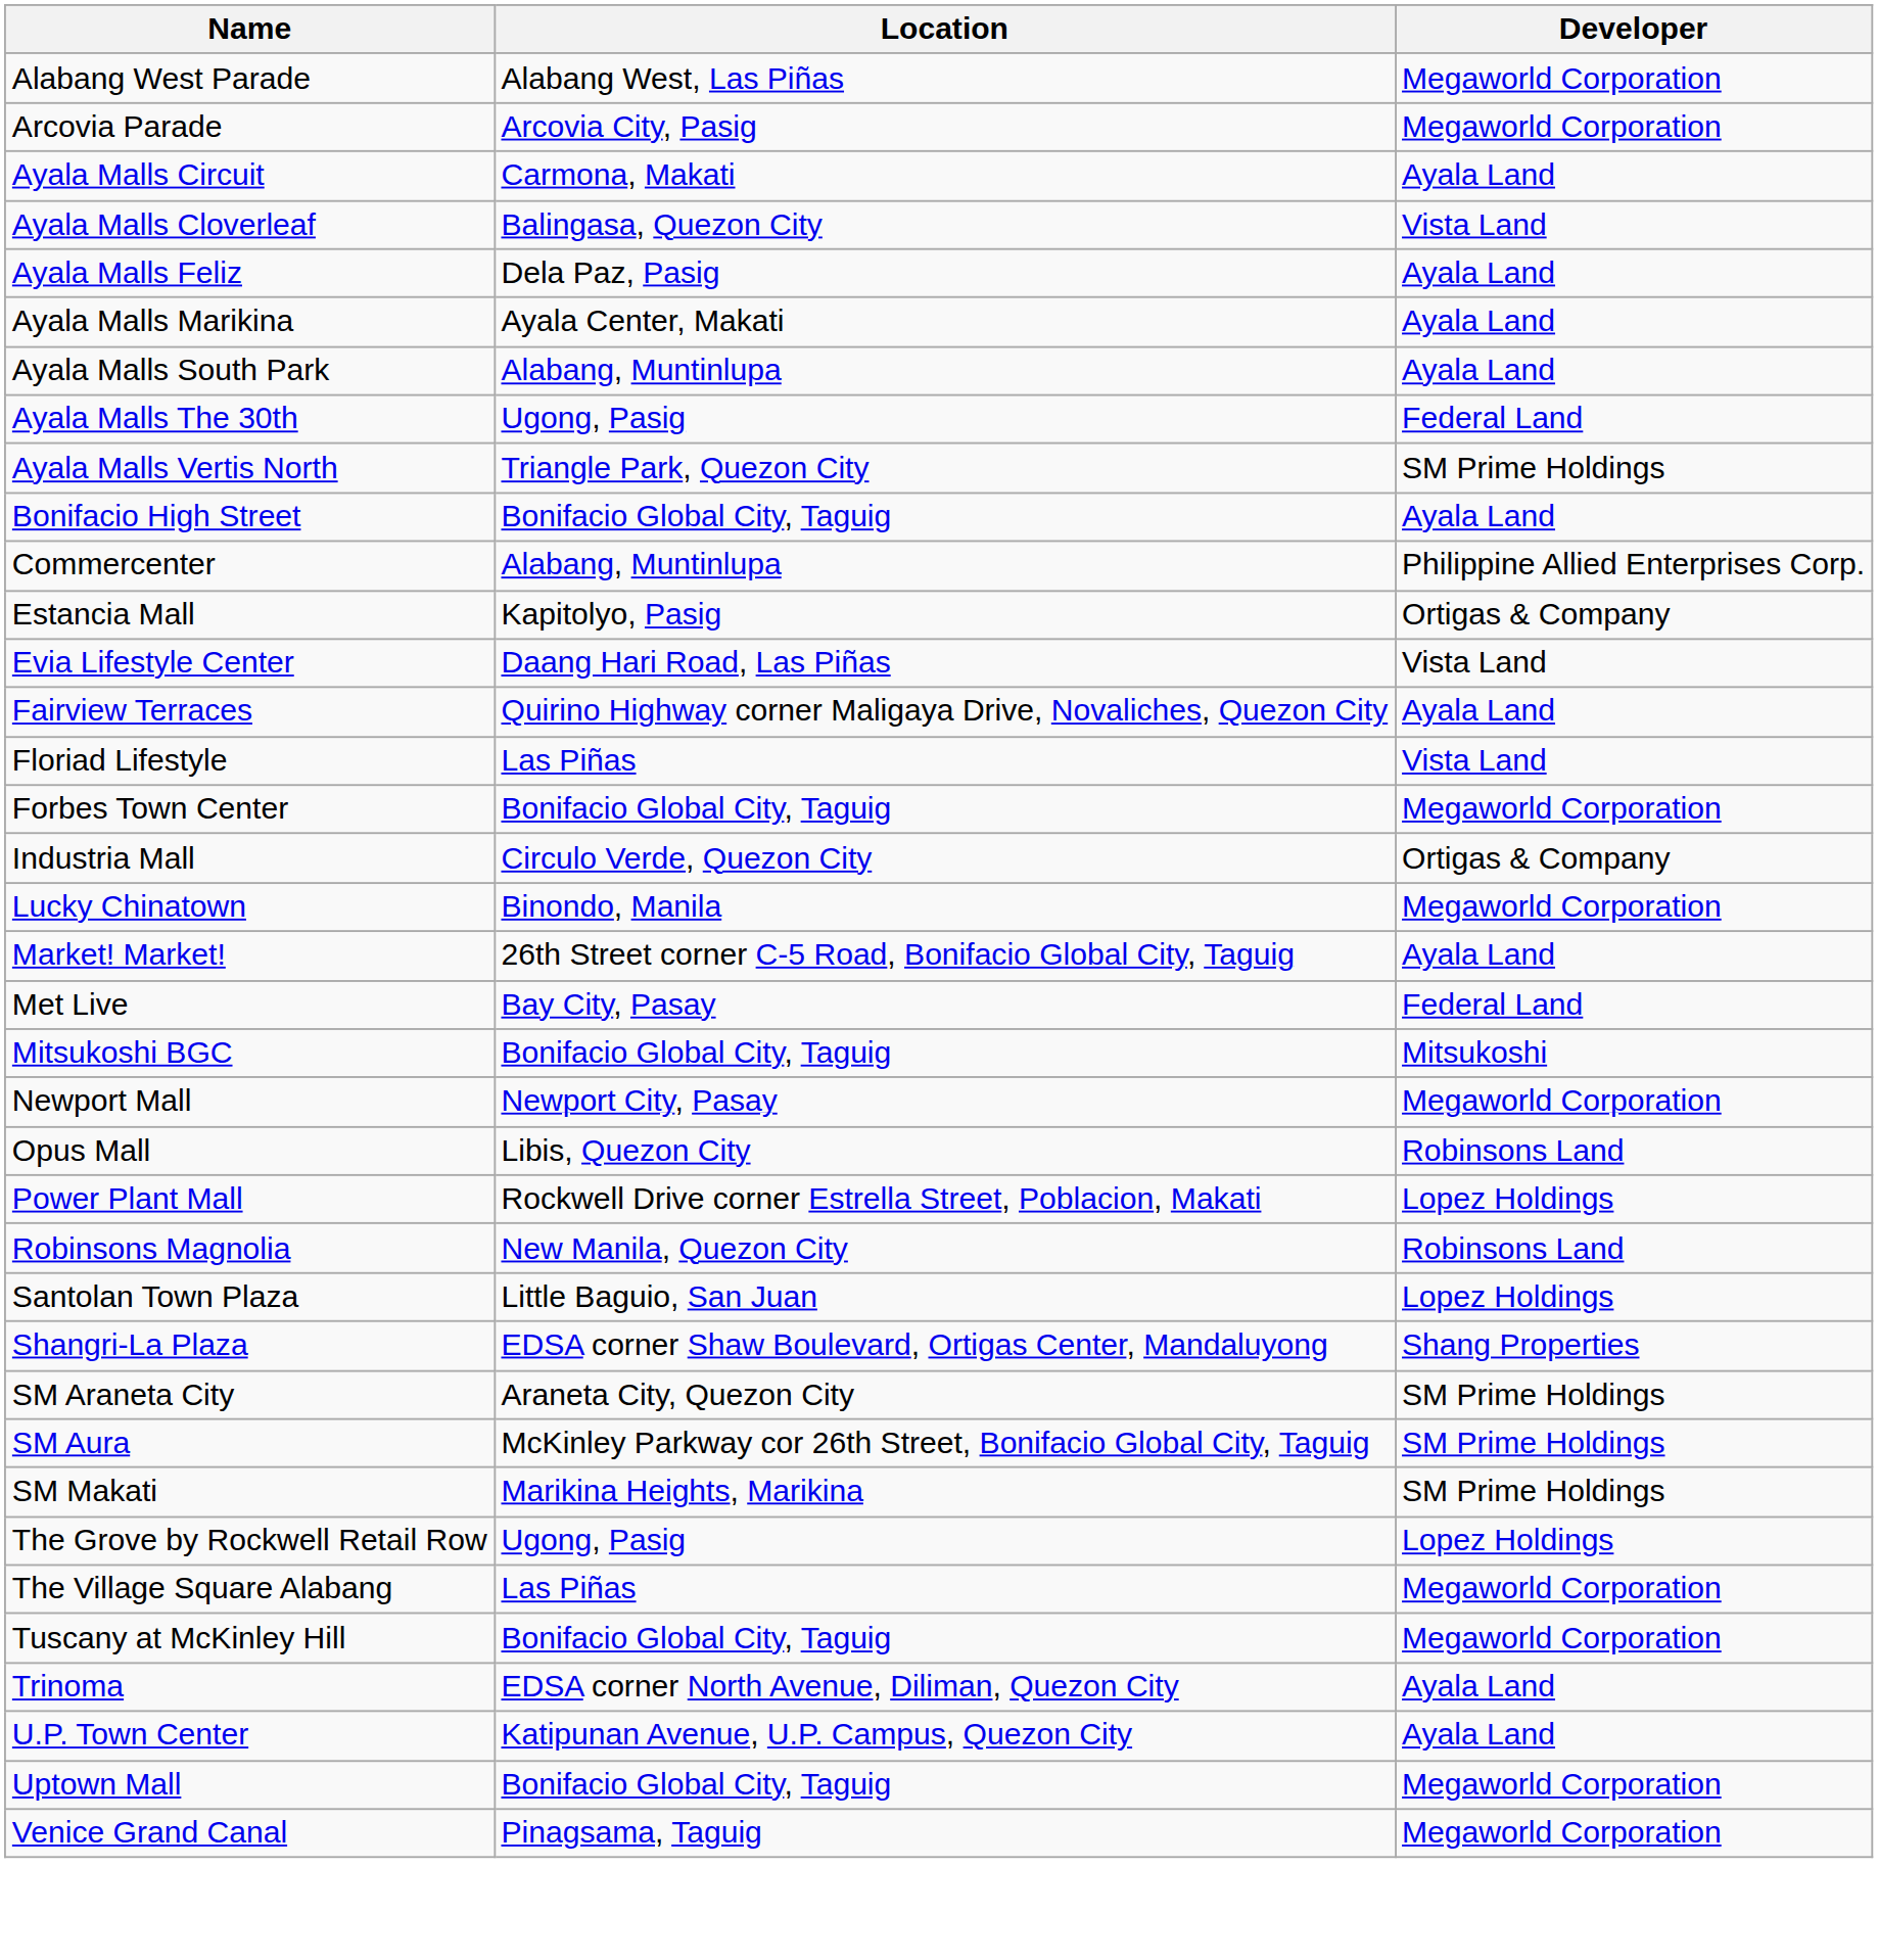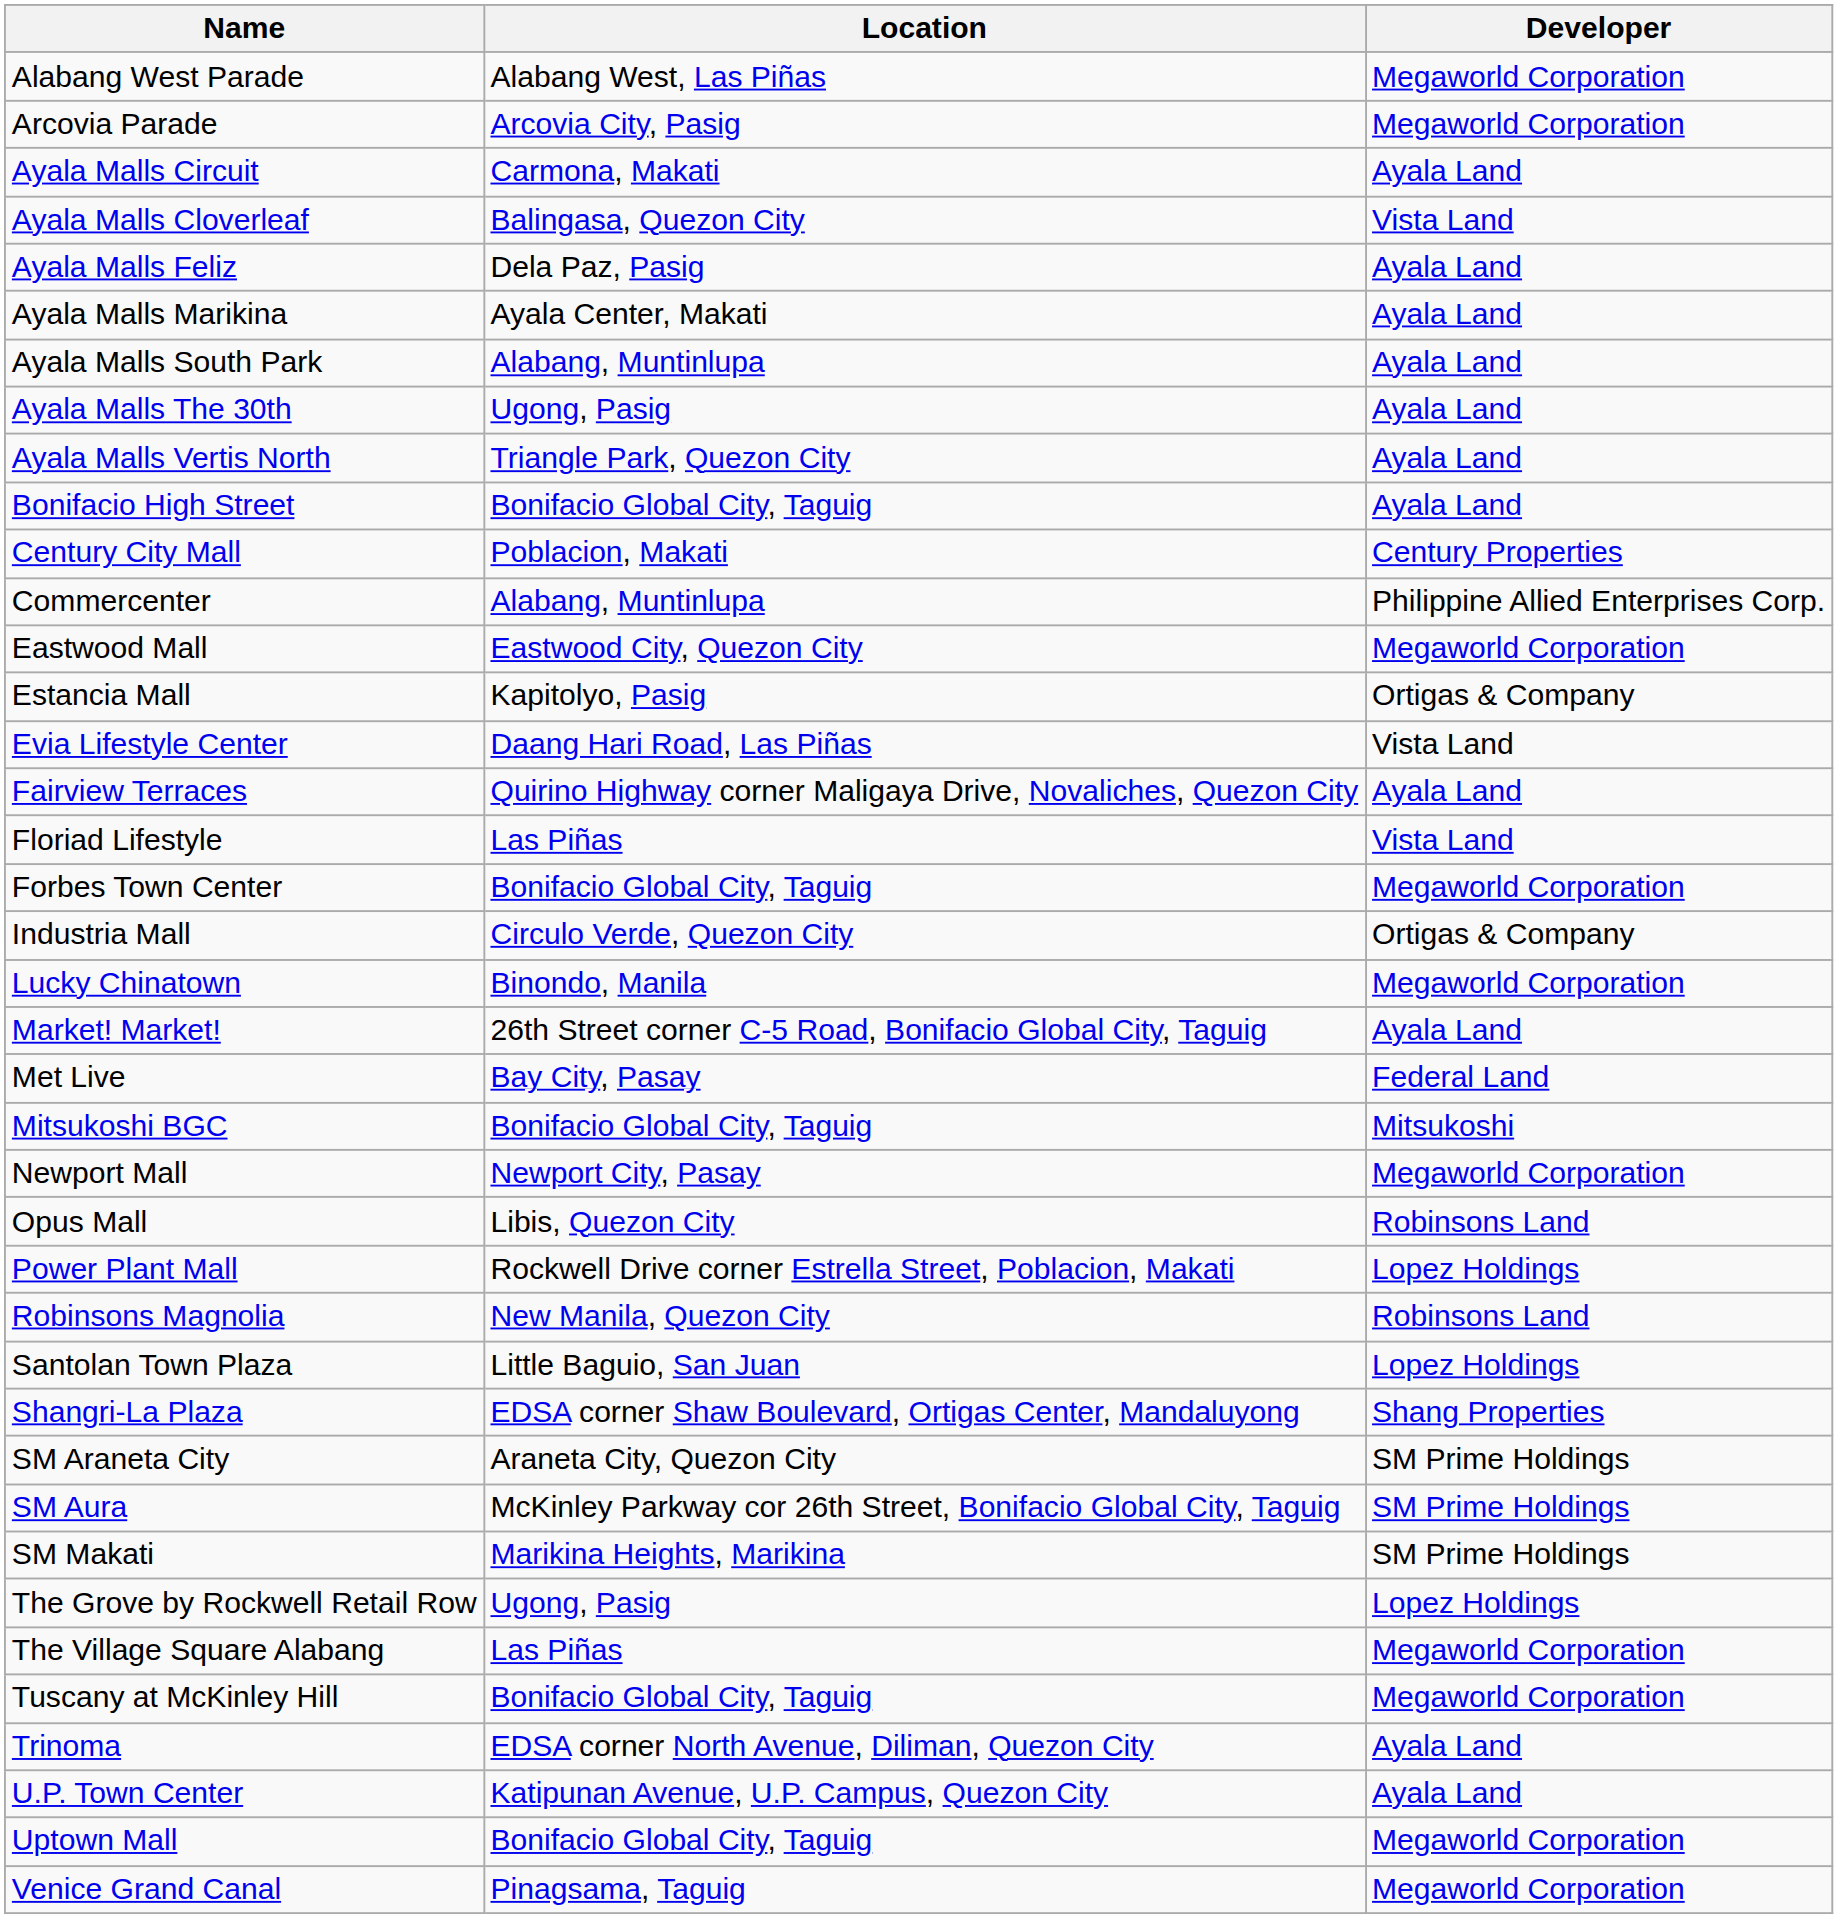 <table class="wikitable sortable">
 <tr>
 <th>Name</th>
 <th>Location</th>
 <th>Developer</th>
 </tr>
 <tr>
 <td>Alabang West Parade</td>
 <td data-sort-value="Las Pinas, Alabang West">Alabang West, <a href='#'>Las Piñas</a></td>
 <td><a href='#'>Megaworld Corporation</a></td>
 </tr>
 <tr>
 <td>Arcovia Parade</td>
 <td data-sort-value="Pasig, Arcovia City"><a href='#'>Arcovia City</a>, <a href='#'>Pasig</a></td>
 <td><a href='#'>Megaworld Corporation</a></td>
 </tr>
 <tr>
 <td><a href='#'>Ayala Malls Circuit</a></td>
 <td data-sort-value="Makati, Circuit Makati"><a href='#'>Carmona</a>, <a href='#'>Makati</a></td>
 <td><a href='#'>Ayala Land</a></td>
 </tr>
 <tr>
 <td><a href='#'>Ayala Malls Cloverleaf</a></td>
 <td data-sort-value="Quezon City, Balingasa"><a href='#'>Balingasa</a>, <a href='#'>Quezon City</a></td>
 <td><a href='#'>Vista Land</a></td>
 </tr>
 <tr>
 <td><a href='#'>Ayala Malls Feliz</a></td>
 <td>Dela Paz, <a href='#'>Pasig</a></td>
 <td><a href='#'>Ayala Land</a></td>
 </tr>
 <tr>
 <td>Ayala Malls Marikina</td>
 <td>Ayala Center, Makati</td>
 <td><a href='#'>Ayala Land</a></td>
 </tr>
 <tr>
 <td>Ayala Malls South Park</td>
 <td data-sort-value="Muntinlupa, Alabang"><a href='#'>Alabang</a>, <a href='#'>Muntinlupa</a></td>
 <td><a href='#'>Ayala Land</a></td>
 </tr>
 <tr>
 <td><a href='#'>Ayala Malls The 30th</a></td>
 <td data-sort-value="Pasig, Ugong"><a href='#'>Ugong</a>, <a href='#'>Pasig</a></td>
-<td><a href='#'>Federal Land</a></td>
+<td><a href='#'>Ayala Land</a></td>
 </tr>
 <tr>
 <td><a href='#'>Ayala Malls Vertis North</a></td>
 <td data-sort-value="Quezon City, Vertis North"><a href='#'>Triangle Park</a>, <a href='#'>Quezon City</a></td>
-<td>SM Prime Holdings</td>
+<td><a href='#'>Ayala Land</a></td>
 </tr>
 <tr>
 <td><a href='#'>Bonifacio High Street</a></td>
 <td data-sort-value="Taguig, Bonifacio Global City"><a href='#'>Bonifacio Global City</a>, <a href='#'>Taguig</a></td>
 <td><a href='#'>Ayala Land</a></td>
 </tr>
 <tr>
+<td><a href='#'>Century City Mall</a></td>
+<td data-sort-value="Makati, Century City"><a href='#'>Poblacion</a>, <a href='#'>Makati</a></td>
+<td><a href='#'>Century Properties</a></td>
+</tr>
+<tr>
 <td>Commercenter</td>
 <td data-sort-value="Muntinlupa, Alabang"><a href='#'>Alabang</a>, <a href='#'>Muntinlupa</a></td>
 <td>Philippine Allied Enterprises Corp.</td>
+</tr>
+<tr>
+<td>Eastwood Mall</td>
+<td data-sort-value="Quezon City, Eastwood City"><a href='#'>Eastwood City</a>, <a href='#'>Quezon City</a></td>
+<td><a href='#'>Megaworld Corporation</a></td>
 </tr>
 <tr>
 <td>Estancia Mall</td>
 <td data-sort-value="Pasig, Kapitolyo">Kapitolyo, <a href='#'>Pasig</a></td>
 <td>Ortigas & Company</td>
 </tr>
 <tr>
 <td><a href='#'>Evia Lifestyle Center</a></td>
 <td data-sort-value="Las Pinas"><a href='#'>Daang Hari Road</a>, <a href='#'>Las Piñas</a></td>
 <td>Vista Land</td>
 </tr>
 <tr>
 <td><a href='#'>Fairview Terraces</a></td>
 <td data-sort-value="Quezon City, Novaliches"><a href='#'>Quirino Highway</a> corner Maligaya Drive, <a href='#'>Novaliches</a>, <a href='#'>Quezon City</a></td>
 <td><a href='#'>Ayala Land</a></td>
 </tr>
 <tr>
 <td>Floriad Lifestyle</td>
 <td><a href='#'>Las Piñas</a></td>
 <td><a href='#'>Vista Land</a></td>
 </tr>
 <tr>
 <td>Forbes Town Center</td>
 <td data-sort-value="Taguig, Bonifacio Global City"><a href='#'>Bonifacio Global City</a>, <a href='#'>Taguig</a></td>
 <td><a href='#'>Megaworld Corporation</a></td>
 </tr>
 <tr>
 <td>Industria Mall</td>
 <td data-sort-value="Quezon City, Bagumbayan"><a href='#'>Circulo Verde</a>, <a href='#'>Quezon City</a></td>
 <td>Ortigas & Company</td>
 </tr>
 <tr>
 <td><a href='#'>Lucky Chinatown</a></td>
 <td data-sort-value="Manila, Binondo"><a href='#'>Binondo</a>, <a href='#'>Manila</a></td>
 <td><a href='#'>Megaworld Corporation</a></td>
 </tr>
 <tr>
 <td><a href='#'>Market! Market!</a></td>
 <td data-sort-value="Taguig, Bonifacio Global Center">26th Street corner <a href='#'>C-5 Road</a>, <a href='#'>Bonifacio Global City</a>, <a href='#'>Taguig</a></td>
 <td><a href='#'>Ayala Land</a></td>
 </tr>
 <tr>
 <td>Met Live</td>
 <td data-sort-value="Pasay, Bay City"><a href='#'>Bay City</a>, <a href='#'>Pasay</a></td>
 <td><a href='#'>Federal Land</a></td>
 </tr>
 <tr>
 <td><a href='#'>Mitsukoshi BGC</a></td>
 <td data-sort-value="Taguig, Bonifacio Global City"><a href='#'>Bonifacio Global City</a>, <a href='#'>Taguig</a></td>
 <td><a href='#'>Mitsukoshi</a></td>
 </tr>
 <tr>
 <td>Newport Mall</td>
 <td data-sort-value="Pasay, Newport City"><a href='#'>Newport City</a>, <a href='#'>Pasay</a></td>
 <td><a href='#'>Megaworld Corporation</a></td>
 </tr>
 <tr>
 <td>Opus Mall</td>
 <td>Libis, <a href='#'>Quezon City</a></td>
 <td><a href='#'>Robinsons Land</a></td>
 </tr>
 <tr>
 <td><a href='#'>Power Plant Mall</a></td>
 <td data-sort-value="Makati, Rockwell Center">Rockwell Drive corner <a href='#'>Estrella Street</a>, <a href='#'>Poblacion</a>, <a href='#'>Makati</a></td>
 <td><a href='#'>Lopez Holdings</a></td>
 </tr>
 <tr>
 <td><a href='#'>Robinsons Magnolia</a></td>
 <td data-sort-value="Quezon City, Kaunlaran"><a href='#'>New Manila</a>, <a href='#'>Quezon City</a></td>
 <td><a href='#'>Robinsons Land</a></td>
 </tr>
 <tr>
 <td>Santolan Town Plaza</td>
 <td>Little Baguio, <a href='#'>San Juan</a></td>
 <td><a href='#'>Lopez Holdings</a></td>
 </tr>
 <tr>
 <td><a href='#'>Shangri-La Plaza</a></td>
 <td data-sort-value="Mandaluyong, Ortigas Center"><a href='#'>EDSA</a> corner <a href='#'>Shaw Boulevard</a>, <a href='#'>Ortigas Center</a>, <a href='#'>Mandaluyong</a></td>
 <td><a href='#'>Shang Properties</a></td>
 </tr>
 <tr>
 <td>SM Araneta City</td>
 <td>Araneta City, Quezon City</td>
 <td>SM Prime Holdings</td>
 </tr>
 <tr>
 <td><a href='#'>SM Aura</a></td>
 <td data-sort-value="Taguig, Bonifacio Global Center">McKinley Parkway cor 26th Street, <a href='#'>Bonifacio Global City</a>, <a href='#'>Taguig</a></td>
 <td><a href='#'>SM Prime Holdings</a></td>
 </tr>
 <tr>
 <td>SM Makati</td>
 <td data-sort-value="Marikina, Marikina Heights"><a href='#'>Marikina Heights</a>, <a href='#'>Marikina</a></td>
 <td>SM Prime Holdings</td>
 </tr>
 <tr>
 <td>The Grove by Rockwell Retail Row</td>
 <td><a href='#'>Ugong</a>, <a href='#'>Pasig</a></td>
 <td><a href='#'>Lopez Holdings</a></td>
 </tr>
 <tr>
 <td>The Village Square Alabang</td>
 <td><a href='#'>Las Piñas</a></td>
 <td><a href='#'>Megaworld Corporation</a></td>
 </tr>
 <tr>
 <td>Tuscany at McKinley Hill</td>
 <td data-sort-value="Taguig, Bonifacio Global City"><a href='#'>Bonifacio Global City</a>, <a href='#'>Taguig</a></td>
 <td><a href='#'>Megaworld Corporation</a></td>
 </tr>
 <tr>
 <td><a href='#'>Trinoma</a></td>
 <td data-sort-value="Quezon City, Diliman"><a href='#'>EDSA</a> corner <a href='#'>North Avenue</a>, <a href='#'>Diliman</a>, <a href='#'>Quezon City</a></td>
 <td><a href='#'>Ayala Land</a></td>
 </tr>
 <tr>
 <td><a href='#'>U.P. Town Center</a></td>
 <td data-sort-value="Quezon City, Loyola Heights"><a href='#'>Katipunan Avenue</a>, <a href='#'>U.P. Campus</a>, <a href='#'>Quezon City</a></td>
 <td><a href='#'>Ayala Land</a></td>
 </tr>
 <tr>
 <td><a href='#'>Uptown Mall</a></td>
 <td data-sort-value="Taguig, Bonifacio Global City"><a href='#'>Bonifacio Global City</a>, <a href='#'>Taguig</a></td>
 <td><a href='#'>Megaworld Corporation</a></td>
 </tr>
 <tr>
 <td><a href='#'>Venice Grand Canal</a></td>
 <td data-sort-value="Taguig, Pinagsama"><a href='#'>Pinagsama</a>, <a href='#'>Taguig</a></td>
 <td><a href='#'>Megaworld Corporation</a></td>
 </tr>
 </table>
